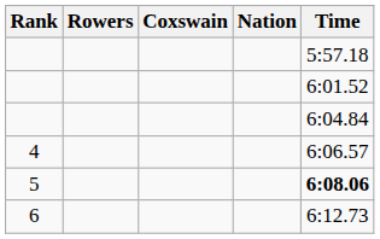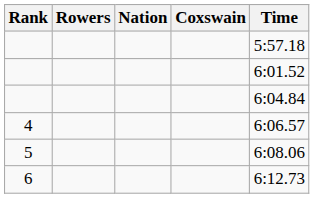 <table class="wikitable sortable" style=text-align:center>
 <tr>
 <th>Rank</th>
 <th>Rowers</th>
+<th>Nation</th>
 <th>Coxswain</th>
-<th>Nation</th>
 <th>Time</th>
 </tr>
 <tr>
 <td></td>
 <td align=left></td>
 <td align=left></td>
 <td align=left></td>
 <td>5:57.18</td>
 </tr>
 <tr>
 <td></td>
 <td align=left></td>
 <td align=left></td>
 <td align=left></td>
 <td>6:01.52</td>
 </tr>
 <tr>
 <td></td>
 <td align=left></td>
 <td align=left></td>
 <td align=left></td>
 <td>6:04.84</td>
 </tr>
 <tr>
 <td>4</td>
 <td align=left></td>
 <td align=left></td>
 <td align=left></td>
 <td>6:06.57</td>
 </tr>
 <tr>
 <td>5</td>
 <td align=left></td>
 <td align=left></td>
 <td align=left></td>
-<td><strong>6:08.06</strong></td>
+<td>6:08.06</td>
 </tr>
 <tr>
 <td>6</td>
 <td align=left></td>
 <td align=left></td>
 <td align=left></td>
 <td>6:12.73</td>
 </tr>
 </table>
